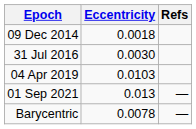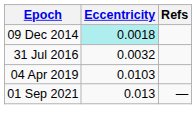 <table class="wikitable" style="float: left; text-align:right; margin-right: 1.2em; font-size: 0.9em;">
 <tr>
 <th><a href='#'>Epoch</a></th>
 <th><a href='#'>Eccentricity</a></th>
 <th>Refs</th>
 </tr>
 <tr>
 <td>09 Dec 2014</td>
-<td>0.0018</td>
+<td style="background: paleturquoise;">0.0018</td>
 <td></td>
 </tr>
 <tr>
 <td>31 Jul 2016</td>
-<td>0.0030</td>
+<td>0.0032</td>
 <td></td>
 </tr>
 <tr>
 <td>04 Apr 2019</td>
 <td>0.0103</td>
 <td></td>
 </tr>
 <tr>
 <td>01 Sep 2021</td>
 <td>0.013</td>
 <td>—</td>
 </tr>
-<tr>
-<td>Barycentric</td>
-<td>0.0078</td>
-<td>—</td>
-</tr>
 </table>
